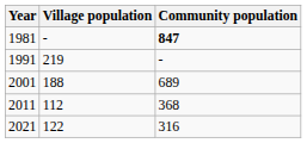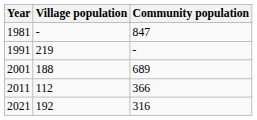 <table class="wikitable">
 <tr>
 <th>Year</th>
 <th>Village population</th>
 <th>Community population</th>
 </tr>
 <tr>
 <td>1981</td>
 <td>-</td>
-<td><strong>847</strong></td>
+<td>847</td>
 </tr>
 <tr>
 <td>1991</td>
 <td>219</td>
 <td>-</td>
 </tr>
 <tr>
 <td>2001</td>
 <td>188</td>
 <td>689</td>
 </tr>
 <tr>
 <td>2011</td>
 <td>112</td>
-<td>368</td>
+<td>366</td>
 </tr>
 <tr>
 <td>2021</td>
-<td>122</td>
+<td>192</td>
 <td>316</td>
 </tr>
 </table>
